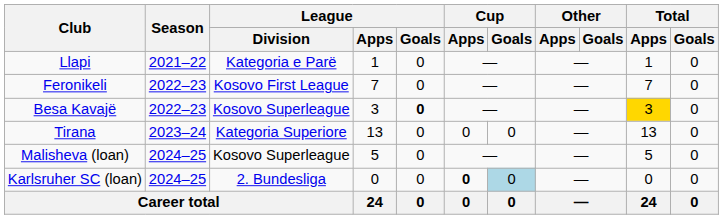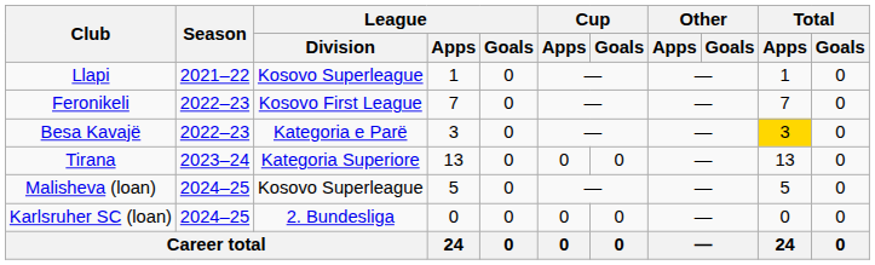 <table class="wikitable" style="text-align: center">
 <tr>
 <th rowspan="2">Club</th>
 <th rowspan="2">Season</th>
 <th colspan="3">League</th>
 <th colspan="2">Cup</th>
 <th colspan="2">Other</th>
 <th colspan="2">Total</th>
 </tr>
 <tr>
 <th>Division</th>
 <th>Apps</th>
 <th>Goals</th>
 <th>Apps</th>
 <th>Goals</th>
 <th>Apps</th>
 <th>Goals</th>
 <th>Apps</th>
 <th>Goals</th>
 </tr>
 <tr>
 <td><a href='#'>Llapi</a></td>
 <td><a href='#'>2021–22</a></td>
-<td><a href='#'>Kategoria e Parë</a></td>
+<td><a href='#'>Kosovo Superleague</a></td>
 <td>1</td>
 <td>0</td>
 <td colspan="2">—</td>
 <td colspan="2">—</td>
 <td>1</td>
 <td>0</td>
 </tr>
 <tr>
 <td><a href='#'>Feronikeli</a></td>
 <td><a href='#'>2022–23</a></td>
 <td><a href='#'>Kosovo First League</a></td>
 <td>7</td>
 <td>0</td>
 <td colspan="2">—</td>
 <td colspan="2">—</td>
 <td>7</td>
 <td>0</td>
 </tr>
 <tr>
 <td><a href='#'>Besa Kavajë</a></td>
 <td><a href='#'>2022–23</a></td>
-<td><a href='#'>Kosovo Superleague</a></td>
+<td><a href='#'>Kategoria e Parë</a></td>
 <td>3</td>
-<td><strong>0</strong></td>
+<td>0</td>
 <td colspan="2">—</td>
 <td colspan="2">—</td>
 <td style="background: gold;">3</td>
 <td>0</td>
 </tr>
 <tr>
 <td><a href='#'>Tirana</a></td>
 <td><a href='#'>2023–24</a></td>
 <td><a href='#'>Kategoria Superiore</a></td>
 <td>13</td>
 <td>0</td>
 <td>0</td>
 <td>0</td>
 <td colspan="2">—</td>
 <td>13</td>
 <td>0</td>
 </tr>
 <tr>
 <td><a href='#'>Malisheva</a> (loan)</td>
 <td><a href='#'>2024–25</a></td>
 <td>Kosovo Superleague</td>
 <td>5</td>
 <td>0</td>
 <td colspan="2">—</td>
 <td colspan="2">—</td>
 <td>5</td>
 <td>0</td>
 </tr>
 <tr>
 <td><a href='#'>Karlsruher SC</a> (loan)</td>
 <td><a href='#'>2024–25</a></td>
 <td><a href='#'>2. Bundesliga</a></td>
 <td>0</td>
 <td>0</td>
-<td><strong>0</strong></td>
-<td style="background: lightblue;">0</td>
+<td>0</td>
+<td>0</td>
 <td colspan="2">—</td>
 <td>0</td>
 <td>0</td>
 </tr>
 <tr>
 <th colspan="3">Career total</th>
 <th>24</th>
 <th>0</th>
 <th>0</th>
 <th>0</th>
 <th colspan="2">—</th>
 <th>24</th>
 <th>0</th>
 </tr>
 </table>
